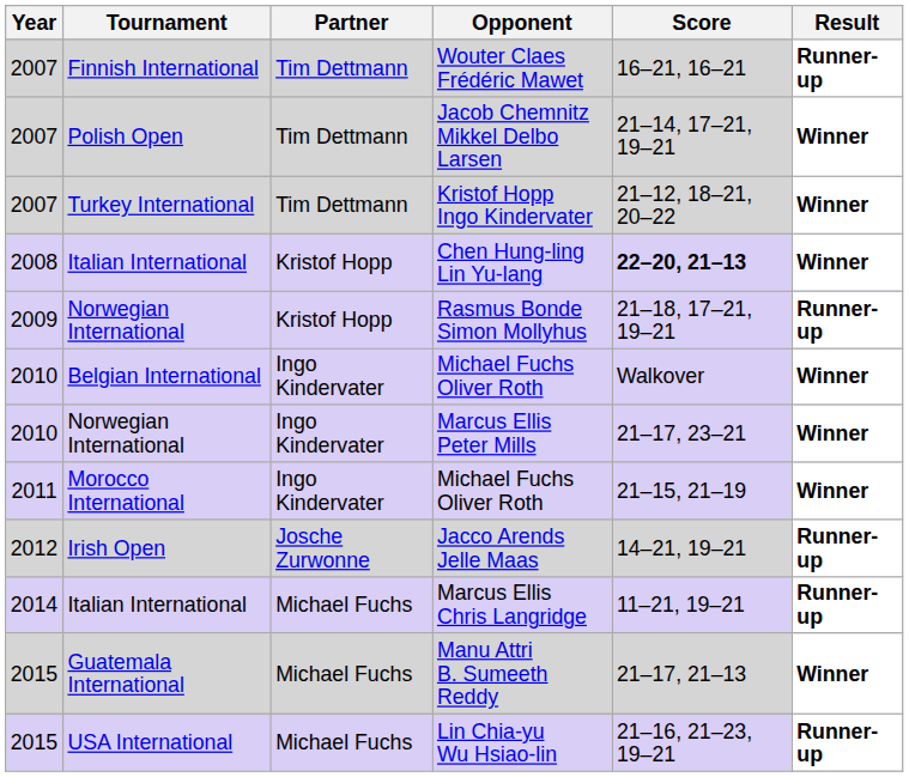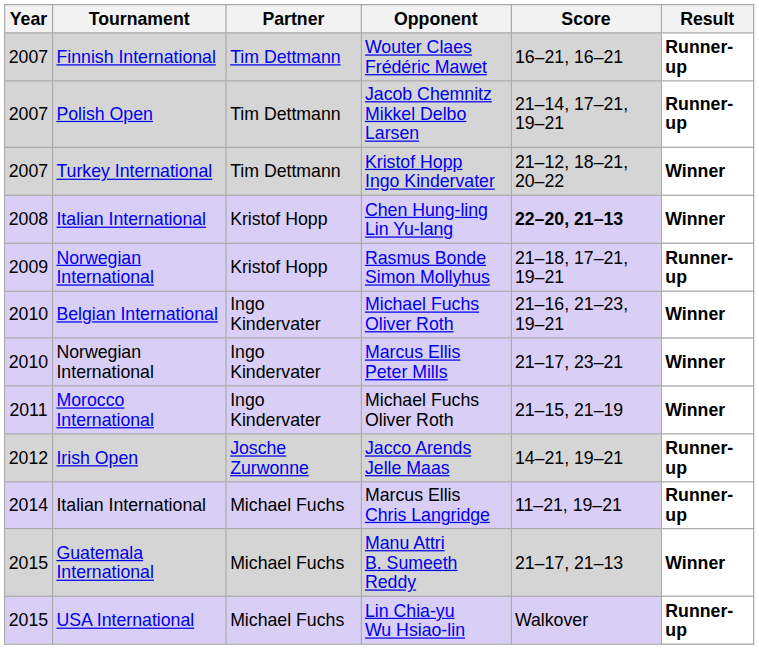 <table class="sortable wikitable" style="font-size: 90%;">
 <tr>
 <th>Year</th>
 <th>Tournament</th>
 <th>Partner</th>
 <th>Opponent</th>
 <th>Score</th>
 <th>Result</th>
 </tr>
 <tr style="background:#D5D5D5">
 <td align="center">2007</td>
 <td align="left"><a href='#'>Finnish International</a></td>
 <td align="left"> <a href='#'>Tim Dettmann</a></td>
 <td align="left"> <a href='#'>Wouter Claes</a><br> <a href='#'>Frédéric Mawet</a></td>
 <td align="left">16–21, 16–21</td>
 <td style="text-align:left; background:white"> <strong>Runner-up</strong></td>
 </tr>
 <tr style="background:#D5D5D5">
 <td align="center">2007</td>
 <td align="left"><a href='#'>Polish Open</a></td>
 <td align="left"> Tim Dettmann</td>
 <td align="left"> <a href='#'>Jacob Chemnitz</a><br> <a href='#'>Mikkel Delbo Larsen</a></td>
 <td align="left">21–14, 17–21, 19–21</td>
-<td style="text-align:left; background:white"> <strong>Winner</strong></td>
+<td style="text-align:left; background:white"> <strong>Runner-up</strong></td>
 </tr>
 <tr style="background:#D5D5D5">
 <td align="center">2007</td>
 <td align="left"><a href='#'>Turkey International</a></td>
 <td align="left"> Tim Dettmann</td>
 <td align="left"> <a href='#'>Kristof Hopp</a><br> <a href='#'>Ingo Kindervater</a></td>
 <td align="left">21–12, 18–21, 20–22</td>
 <td style="text-align:left; background:white"> <strong>Winner</strong></td>
 </tr>
 <tr style="background:#D8CEF6">
 <td align="center">2008</td>
 <td align="left"><a href='#'>Italian International</a></td>
 <td align="left"> Kristof Hopp</td>
 <td align="left"> <a href='#'>Chen Hung-ling</a><br> <a href='#'>Lin Yu-lang</a></td>
 <td align="left"><strong>22–20, 21–13</strong></td>
 <td style="text-align:left; background:white"> <strong>Winner</strong></td>
 </tr>
 <tr style="background:#D8CEF6">
 <td align="center">2009</td>
 <td align="left"><a href='#'>Norwegian International</a></td>
 <td align="left"> Kristof Hopp</td>
 <td align="left"> <a href='#'>Rasmus Bonde</a><br> <a href='#'>Simon Mollyhus</a></td>
 <td align="left">21–18, 17–21, 19–21</td>
 <td style="text-align:left; background:white"> <strong>Runner-up</strong></td>
 </tr>
 <tr style="background:#D8CEF6">
 <td align="center">2010</td>
 <td align="left"><a href='#'>Belgian International</a></td>
 <td align="left"> Ingo Kindervater</td>
 <td align="left"> <a href='#'>Michael Fuchs</a><br> <a href='#'>Oliver Roth</a></td>
-<td align="left">Walkover</td>
+<td align="left">21–16, 21–23, 19–21</td>
 <td style="text-align:left; background:white"> <strong>Winner</strong></td>
 </tr>
 <tr style="background:#D8CEF6">
 <td align="center">2010</td>
 <td align="left">Norwegian International</td>
 <td align="left"> Ingo Kindervater</td>
 <td align="left"> <a href='#'>Marcus Ellis</a><br> <a href='#'>Peter Mills</a></td>
 <td align="left">21–17, 23–21</td>
 <td style="text-align:left; background:white"> <strong>Winner</strong></td>
 </tr>
 <tr style="background:#D8CEF6">
 <td align="center">2011</td>
 <td align="left"><a href='#'>Morocco International</a></td>
 <td align="left"> Ingo Kindervater</td>
 <td align="left"> Michael Fuchs<br>  Oliver Roth</td>
 <td align="left">21–15, 21–19</td>
 <td style="text-align:left; background:white"> <strong>Winner</strong></td>
 </tr>
 <tr style="background:#D5D5D5">
 <td align="center">2012</td>
 <td align="left"><a href='#'>Irish Open</a></td>
 <td align="left"> <a href='#'>Josche Zurwonne</a></td>
 <td align="left"> <a href='#'>Jacco Arends</a><br> <a href='#'>Jelle Maas</a></td>
 <td align="left">14–21, 19–21</td>
 <td style="text-align:left; background:white"> <strong>Runner-up</strong></td>
 </tr>
 <tr style="background:#D8CEF6">
 <td align="center">2014</td>
 <td align="left">Italian International</td>
 <td align="left"> Michael Fuchs</td>
 <td align="left"> Marcus Ellis<br> <a href='#'>Chris Langridge</a></td>
 <td align="left">11–21, 19–21</td>
 <td style="text-align:left; background:white"> <strong>Runner-up</strong></td>
 </tr>
 <tr style="background:#D5D5D5">
 <td align="center">2015</td>
 <td align="left"><a href='#'>Guatemala International</a></td>
 <td align="left"> Michael Fuchs</td>
 <td align="left"> <a href='#'>Manu Attri</a><br> <a href='#'>B. Sumeeth Reddy</a></td>
 <td align="left">21–17, 21–13</td>
 <td style="text-align:left; background:white"> <strong>Winner</strong></td>
 </tr>
 <tr style="background:#D8CEF6">
 <td align="center">2015</td>
 <td align="left"><a href='#'>USA International</a></td>
 <td align="left"> Michael Fuchs</td>
 <td align="left"> <a href='#'>Lin Chia-yu</a><br> <a href='#'>Wu Hsiao-lin</a></td>
-<td align="left">21–16, 21–23, 19–21</td>
+<td align="left">Walkover</td>
 <td style="text-align:left; background:white"> <strong>Runner-up</strong></td>
 </tr>
 </table>
